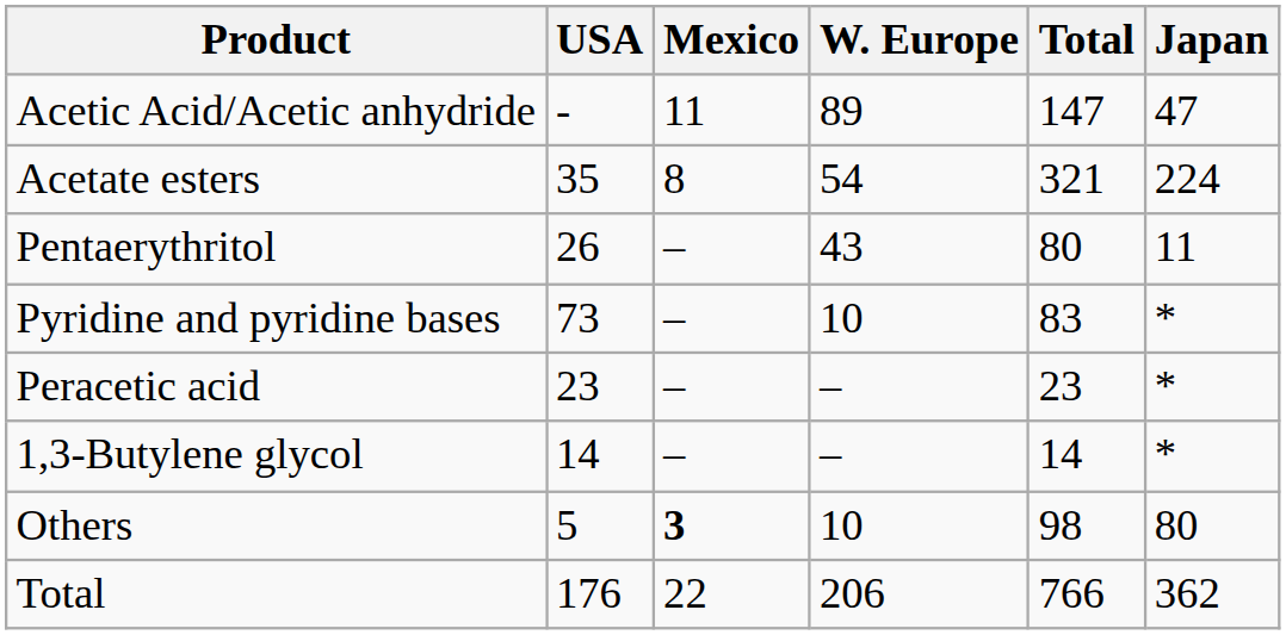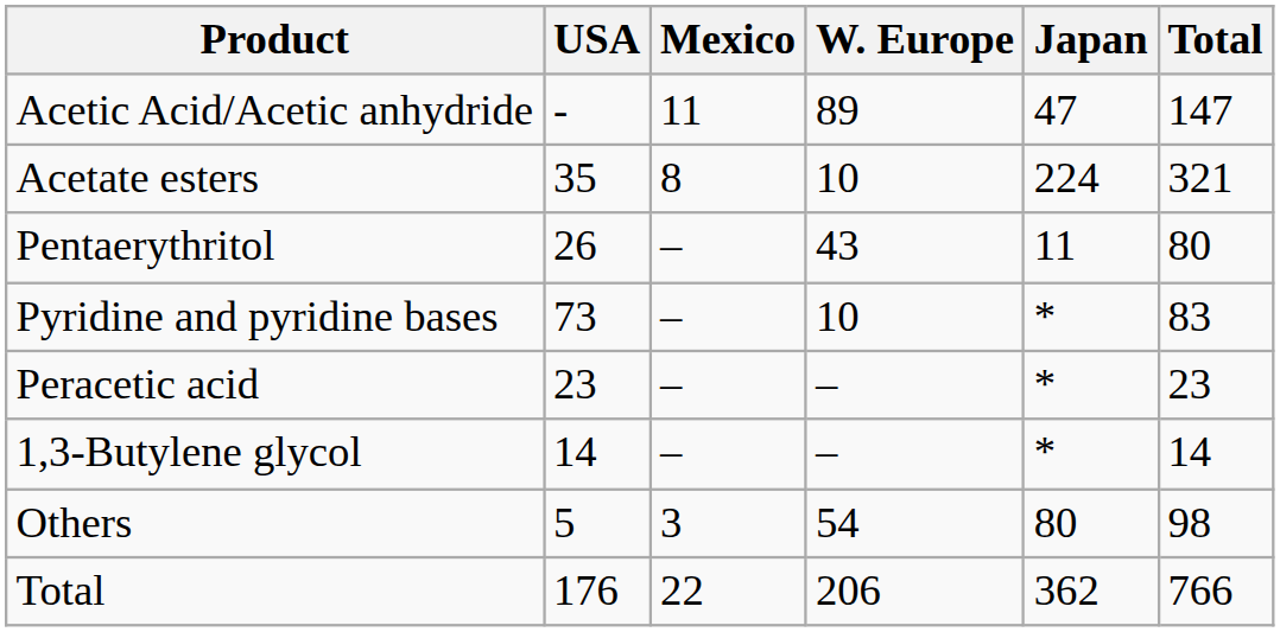 <table class="wikitable">
 <tr>
 <th>Product</th>
 <th>USA</th>
 <th>Mexico</th>
 <th>W. Europe</th>
+<th>Japan</th>
 <th>Total</th>
-<th>Japan</th>
 </tr>
 <tr>
 <td>Acetic Acid/Acetic anhydride</td>
 <td>-</td>
 <td>11</td>
 <td>89</td>
+<td>47</td>
 <td>147</td>
-<td>47</td>
 </tr>
 <tr>
 <td>Acetate esters</td>
 <td>35</td>
 <td>8</td>
-<td>54</td>
+<td>10</td>
+<td>224</td>
 <td>321</td>
-<td>224</td>
 </tr>
 <tr>
 <td>Pentaerythritol</td>
 <td>26</td>
 <td>–</td>
 <td>43</td>
+<td>11</td>
 <td>80</td>
-<td>11</td>
 </tr>
 <tr>
 <td>Pyridine and pyridine bases</td>
 <td>73</td>
 <td>–</td>
 <td>10</td>
+<td>*</td>
 <td>83</td>
-<td>*</td>
 </tr>
 <tr>
 <td>Peracetic acid</td>
 <td>23</td>
 <td>–</td>
 <td>–</td>
+<td>*</td>
 <td>23</td>
-<td>*</td>
 </tr>
 <tr>
 <td>1,3-Butylene glycol</td>
 <td>14</td>
 <td>–</td>
 <td>–</td>
+<td>*</td>
 <td>14</td>
-<td>*</td>
 </tr>
 <tr>
 <td>Others</td>
 <td>5</td>
-<td><strong>3</strong></td>
-<td>10</td>
+<td>3</td>
+<td>54</td>
+<td>80</td>
 <td>98</td>
-<td>80</td>
 </tr>
 <tr>
 <td>Total</td>
 <td>176</td>
 <td>22</td>
 <td>206</td>
+<td>362</td>
 <td>766</td>
-<td>362</td>
 </tr>
 </table>
